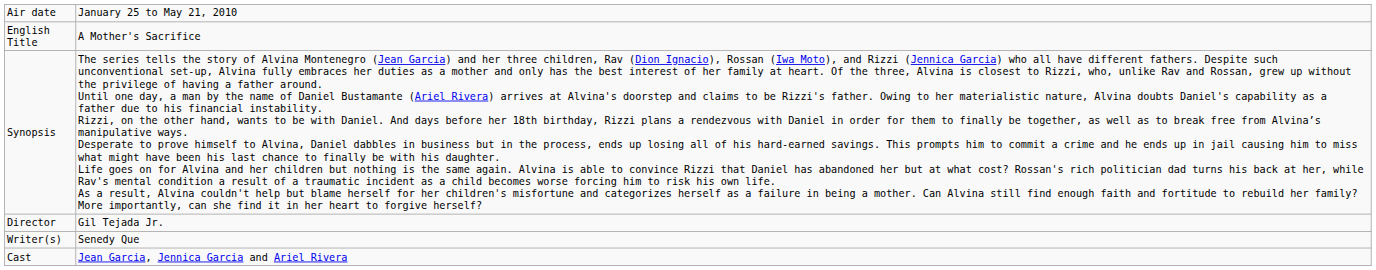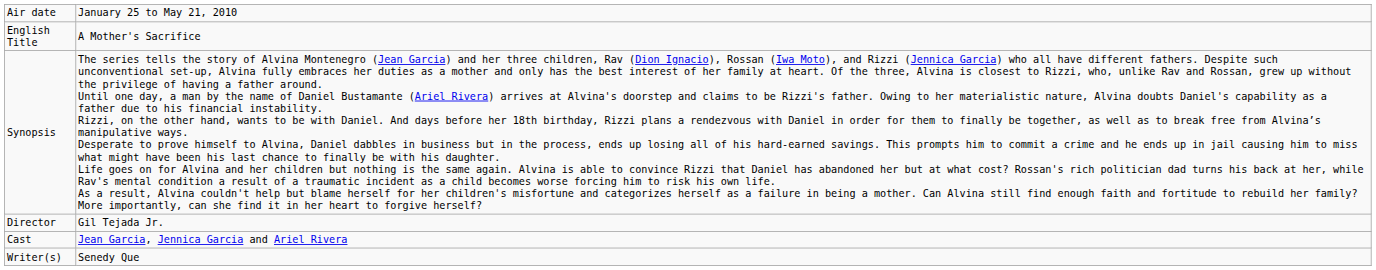 <table class="wikitable" style="font-size:90%;">
 <tr>
 <td>Air date</td>
 <td>January 25 to May 21, 2010</td>
 </tr>
 <tr>
 <td>English Title</td>
 <td>A Mother's Sacrifice</td>
 </tr>
 <tr>
 <td>Synopsis</td>
 <td>The series tells the story of Alvina Montenegro (<a href='#'>Jean Garcia</a>) and her three children, Rav (<a href='#'>Dion Ignacio</a>), Rossan (<a href='#'>Iwa Moto</a>), and Rizzi (<a href='#'>Jennica Garcia</a>) who all have different fathers. Despite such unconventional set-up, Alvina fully embraces her duties as a mother and only has the best interest of her family at heart. Of the three, Alvina is closest to Rizzi, who, unlike Rav and Rossan, grew up without the privilege of having a father around.<br>Until one day, a man by the name of Daniel Bustamante (<a href='#'>Ariel Rivera</a>) arrives at Alvina's doorstep and claims to be Rizzi's father. Owing to her materialistic nature, Alvina doubts Daniel's capability as a father due to his financial instability.<br>Rizzi, on the other hand, wants to be with Daniel. And days before her 18th birthday, Rizzi plans a rendezvous with Daniel in order for them to finally be together, as well as to break free from Alvina’s manipulative ways.<br>Desperate to prove himself to Alvina, Daniel dabbles in business but in the process, ends up losing all of his hard-earned savings. This prompts him to commit a crime and he ends up in jail causing him to miss what might have been his last chance to finally be with his daughter.<br>Life goes on for Alvina and her children but nothing is the same again. Alvina is able to convince Rizzi that Daniel has abandoned her but at what cost? Rossan's rich politician dad turns his back at her, while Rav's mental condition a result of a traumatic incident as a child  becomes worse forcing him to risk his own life.<br>As a result, Alvina couldn't help but blame herself for her children's misfortune and categorizes herself as a failure in being a mother. Can Alvina still find enough faith and fortitude to rebuild her family? More importantly, can she find it in her heart to forgive herself?</td>
 </tr>
 <tr>
 <td>Director</td>
 <td>Gil Tejada Jr.</td>
 </tr>
 <tr>
+<td>Cast</td>
+<td><a href='#'>Jean Garcia</a>, <a href='#'>Jennica Garcia</a> and <a href='#'>Ariel Rivera</a></td>
+</tr>
+<tr>
 <td>Writer(s)</td>
 <td>Senedy Que</td>
 </tr>
-<tr>
-<td>Cast</td>
-<td><a href='#'>Jean Garcia</a>, <a href='#'>Jennica Garcia</a> and <a href='#'>Ariel Rivera</a></td>
-</tr>
 </table>
